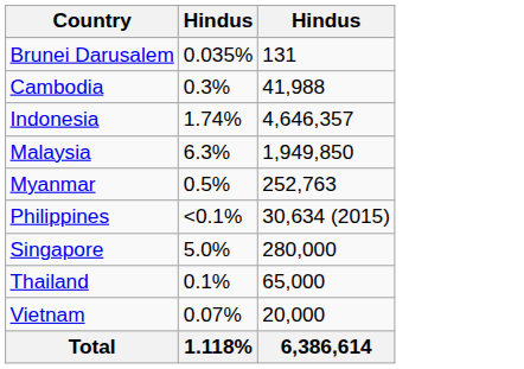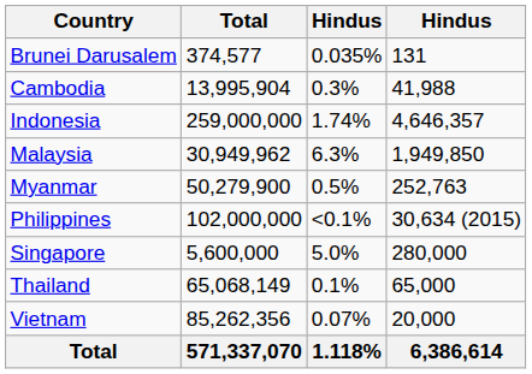 <table class="wikitable">
 <tr>
 <th>Country</th>
+<th>Total </th>
 <th>Hindus </th>
 <th>Hindus </th>
 </tr>
 <tr>
 <td> <a href='#'>Brunei Darusalem</a></td>
+<td>374,577</td>
 <td>0.035%</td>
 <td>131</td>
 </tr>
 <tr>
 <td> <a href='#'>Cambodia</a></td>
+<td>13,995,904</td>
 <td>0.3%</td>
 <td>41,988</td>
 </tr>
 <tr>
 <td> <a href='#'>Indonesia</a></td>
+<td>259,000,000</td>
 <td>1.74%</td>
 <td>4,646,357</td>
 </tr>
 <tr>
 <td> <a href='#'>Malaysia</a></td>
+<td>30,949,962</td>
 <td>6.3%</td>
 <td>1,949,850</td>
 </tr>
 <tr>
 <td> <a href='#'>Myanmar</a></td>
+<td>50,279,900</td>
 <td>0.5%</td>
 <td>252,763</td>
 </tr>
 <tr>
 <td> <a href='#'>Philippines</a></td>
+<td>102,000,000</td>
 <td><0.1%</td>
 <td>30,634 (2015)</td>
 </tr>
 <tr>
 <td> <a href='#'>Singapore</a></td>
+<td>5,600,000</td>
 <td>5.0%</td>
 <td>280,000</td>
 </tr>
 <tr>
 <td> <a href='#'>Thailand</a></td>
+<td>65,068,149</td>
 <td>0.1%</td>
 <td>65,000</td>
 </tr>
 <tr>
 <td> <a href='#'>Vietnam</a></td>
+<td>85,262,356</td>
 <td>0.07%</td>
 <td>20,000</td>
 </tr>
 <tr>
 <th>Total</th>
+<th>571,337,070</th>
 <th>1.118%</th>
 <th>6,386,614</th>
 </tr>
 </table>
